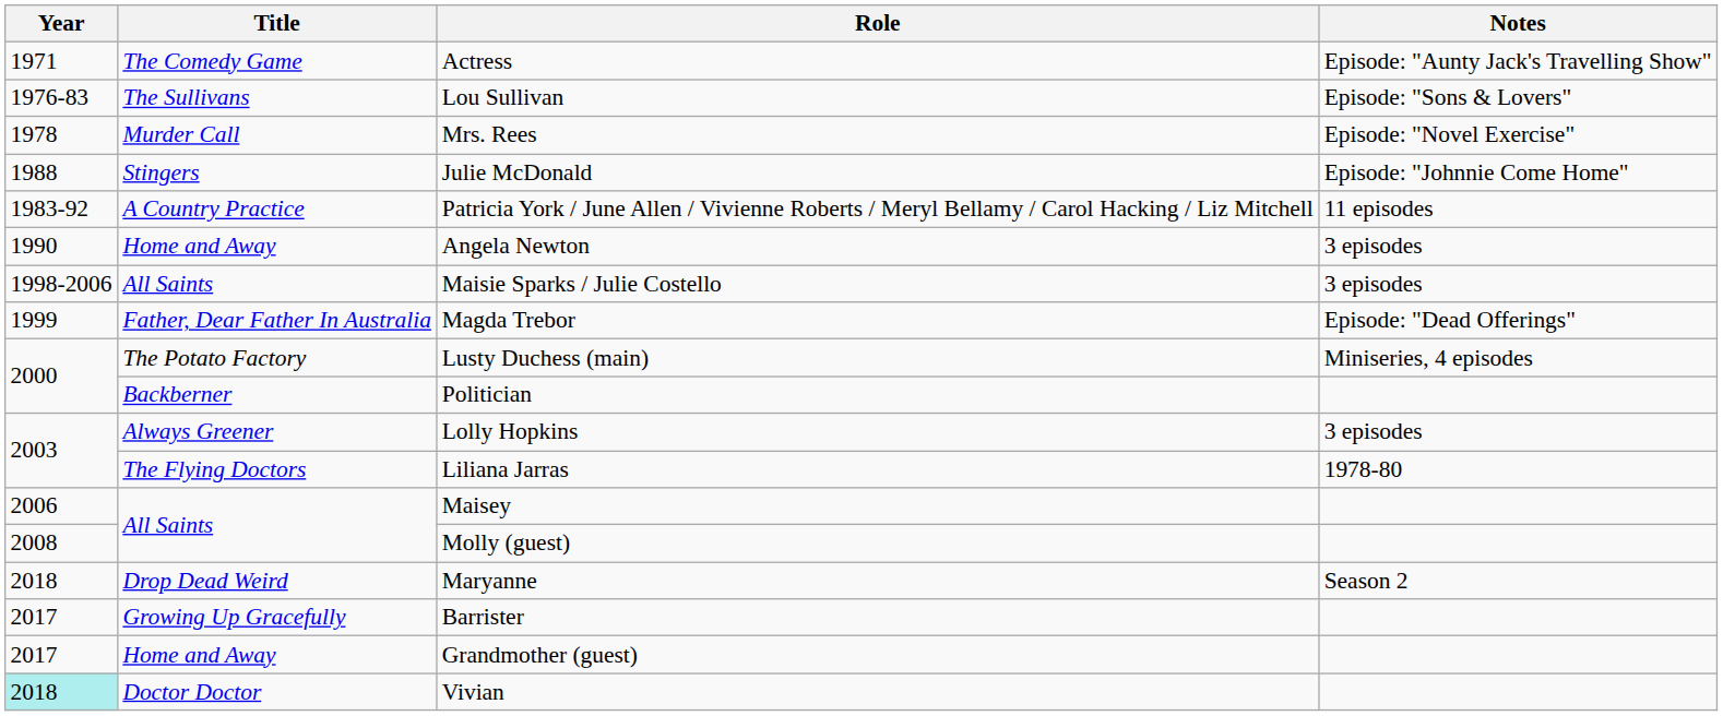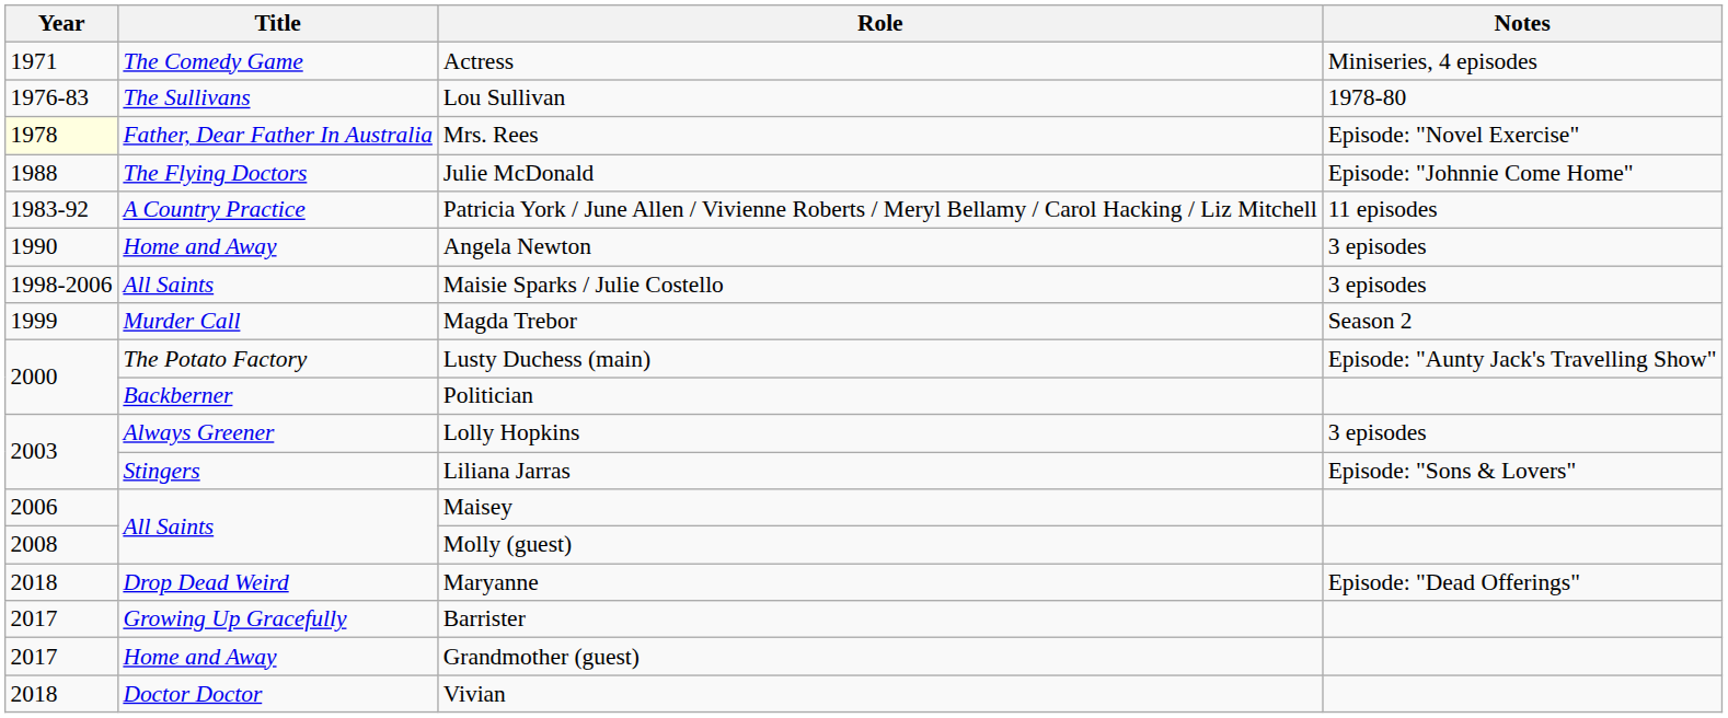 <table class="wikitable">
 <tr>
 <th>Year</th>
 <th>Title</th>
 <th>Role</th>
 <th>Notes</th>
 </tr>
 <tr>
 <td>1971</td>
 <td><em><a href='#'>The Comedy Game</a></em></td>
 <td>Actress</td>
-<td>Episode: "Aunty Jack's Travelling Show"</td>
+<td>Miniseries, 4 episodes</td>
 </tr>
 <tr>
 <td>1976-83</td>
 <td><em><a href='#'>The Sullivans</a></em></td>
 <td>Lou Sullivan</td>
-<td>Episode: "Sons & Lovers"</td>
+<td>1978-80</td>
 </tr>
 <tr>
-<td>1978</td>
-<td><em><a href='#'>Murder Call</a></em></td>
+<td style="background: lightyellow;">1978</td>
+<td><em><a href='#'>Father, Dear Father In Australia</a></em></td>
 <td>Mrs. Rees</td>
 <td>Episode: "Novel Exercise"</td>
 </tr>
 <tr>
 <td>1988</td>
-<td><em><a href='#'>Stingers</a></em></td>
+<td><em><a href='#'>The Flying Doctors</a></em></td>
 <td>Julie McDonald</td>
 <td>Episode: "Johnnie Come Home"</td>
 </tr>
 <tr>
 <td>1983-92</td>
 <td><em><a href='#'>A Country Practice</a></em></td>
 <td>Patricia York / June Allen / Vivienne Roberts / Meryl Bellamy / Carol Hacking / Liz Mitchell</td>
 <td>11 episodes</td>
 </tr>
 <tr>
 <td>1990</td>
 <td><em><a href='#'>Home and Away</a></em></td>
 <td>Angela Newton</td>
 <td>3 episodes</td>
 </tr>
 <tr>
 <td>1998-2006</td>
 <td><em><a href='#'>All Saints</a></em></td>
 <td>Maisie Sparks / Julie Costello</td>
 <td>3 episodes</td>
 </tr>
 <tr>
 <td>1999</td>
-<td><em><a href='#'>Father, Dear Father In Australia</a></em></td>
+<td><em><a href='#'>Murder Call</a></em></td>
 <td>Magda Trebor</td>
-<td>Episode: "Dead Offerings"</td>
+<td>Season 2</td>
 </tr>
 <tr>
 <td rowspan="2">2000</td>
 <td><em>The Potato Factory</em></td>
 <td>Lusty Duchess (main)</td>
-<td>Miniseries, 4 episodes</td>
+<td>Episode: "Aunty Jack's Travelling Show"</td>
 </tr>
 <tr>
 <td><em><a href='#'>Backberner</a></em></td>
 <td>Politician</td>
 <td></td>
 </tr>
 <tr>
 <td rowspan="2">2003</td>
 <td><em><a href='#'>Always Greener</a></em></td>
 <td>Lolly Hopkins</td>
 <td>3 episodes</td>
 </tr>
 <tr>
-<td><em><a href='#'>The Flying Doctors</a></em></td>
+<td><em><a href='#'>Stingers</a></em></td>
 <td>Liliana Jarras</td>
-<td>1978-80</td>
+<td>Episode: "Sons & Lovers"</td>
 </tr>
 <tr>
 <td>2006</td>
 <td rowspan="2"><em><a href='#'>All Saints</a></em></td>
 <td>Maisey</td>
 <td></td>
 </tr>
 <tr>
 <td>2008</td>
 <td>Molly (guest)</td>
 <td></td>
 </tr>
 <tr>
 <td>2018</td>
 <td><em><a href='#'>Drop Dead Weird</a></em></td>
 <td>Maryanne</td>
-<td>Season 2</td>
+<td>Episode: "Dead Offerings"</td>
 </tr>
 <tr>
 <td>2017</td>
 <td><em><a href='#'>Growing Up Gracefully</a></em></td>
 <td>Barrister</td>
 <td></td>
 </tr>
 <tr>
 <td>2017</td>
 <td><em><a href='#'>Home and Away</a></em></td>
 <td>Grandmother (guest)</td>
 <td></td>
 </tr>
 <tr>
-<td style="background: paleturquoise;">2018</td>
+<td>2018</td>
 <td><em><a href='#'>Doctor Doctor</a></em></td>
 <td>Vivian</td>
 <td></td>
 </tr>
 </table>
